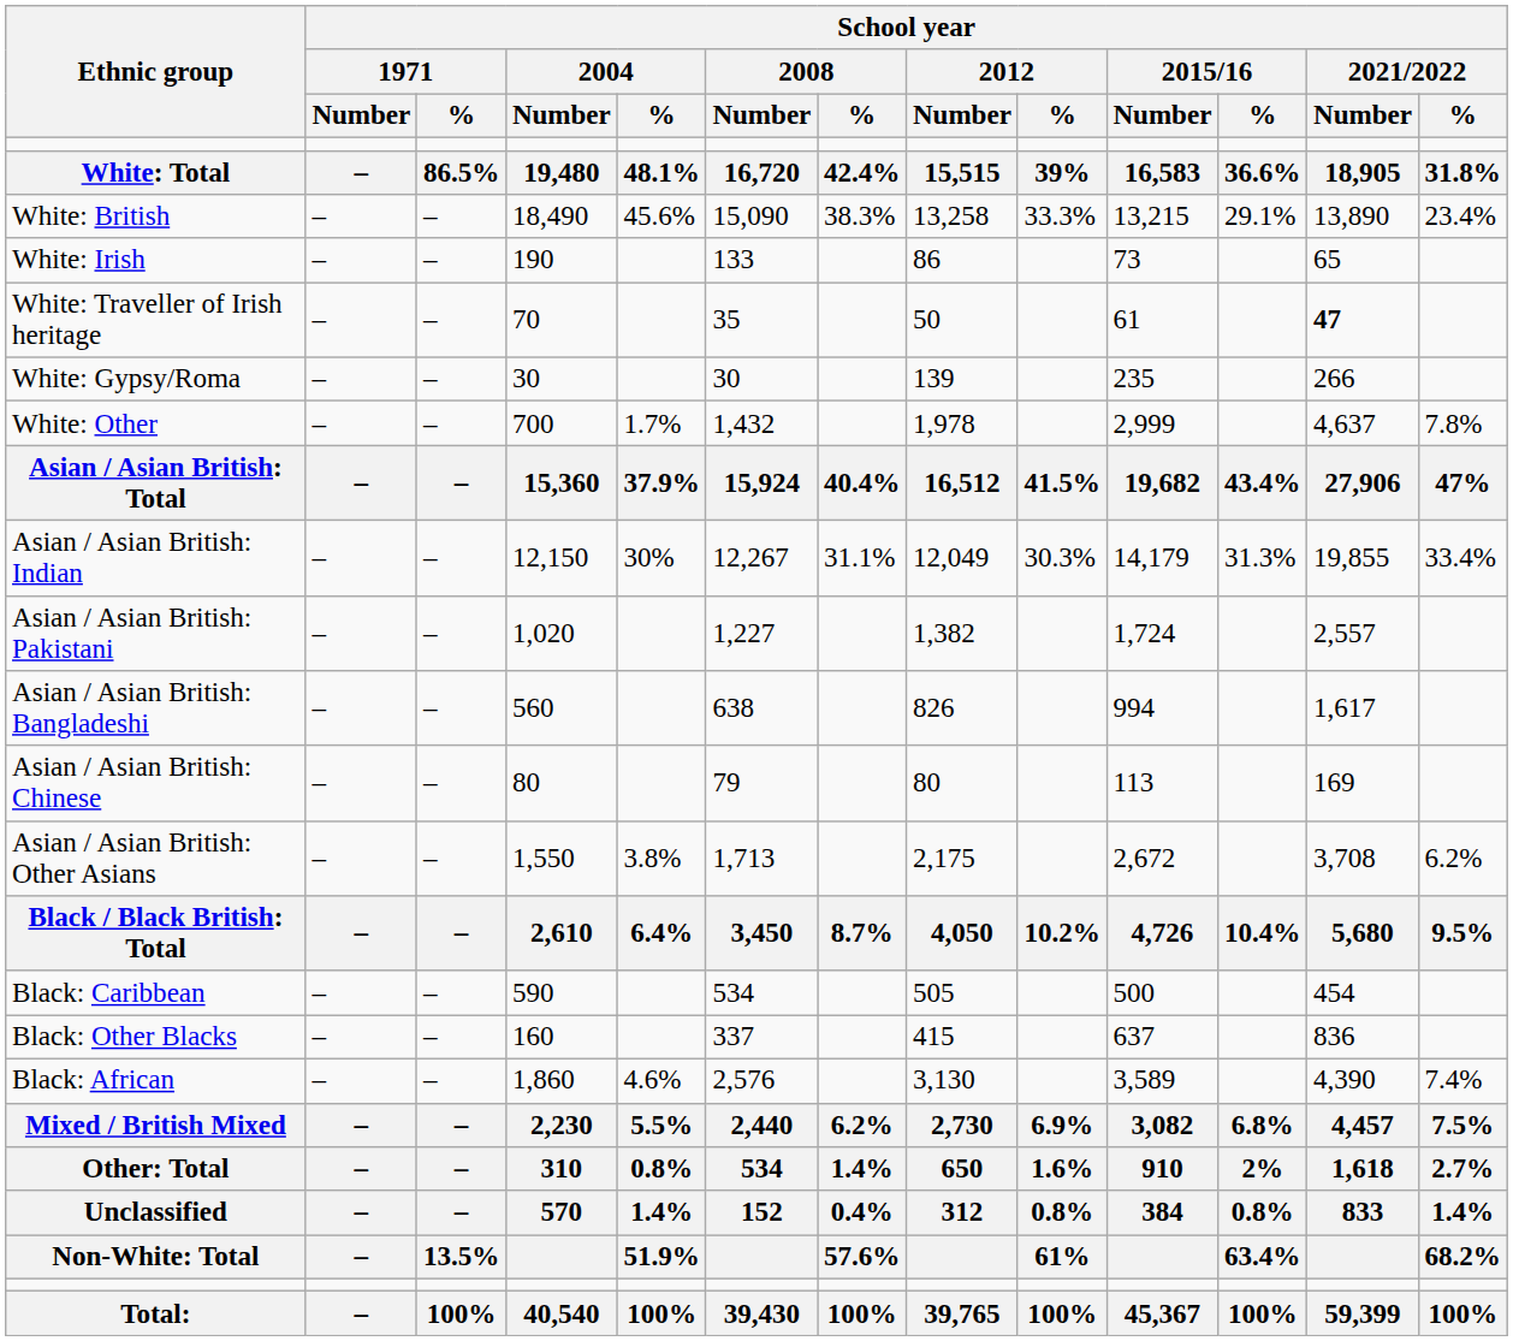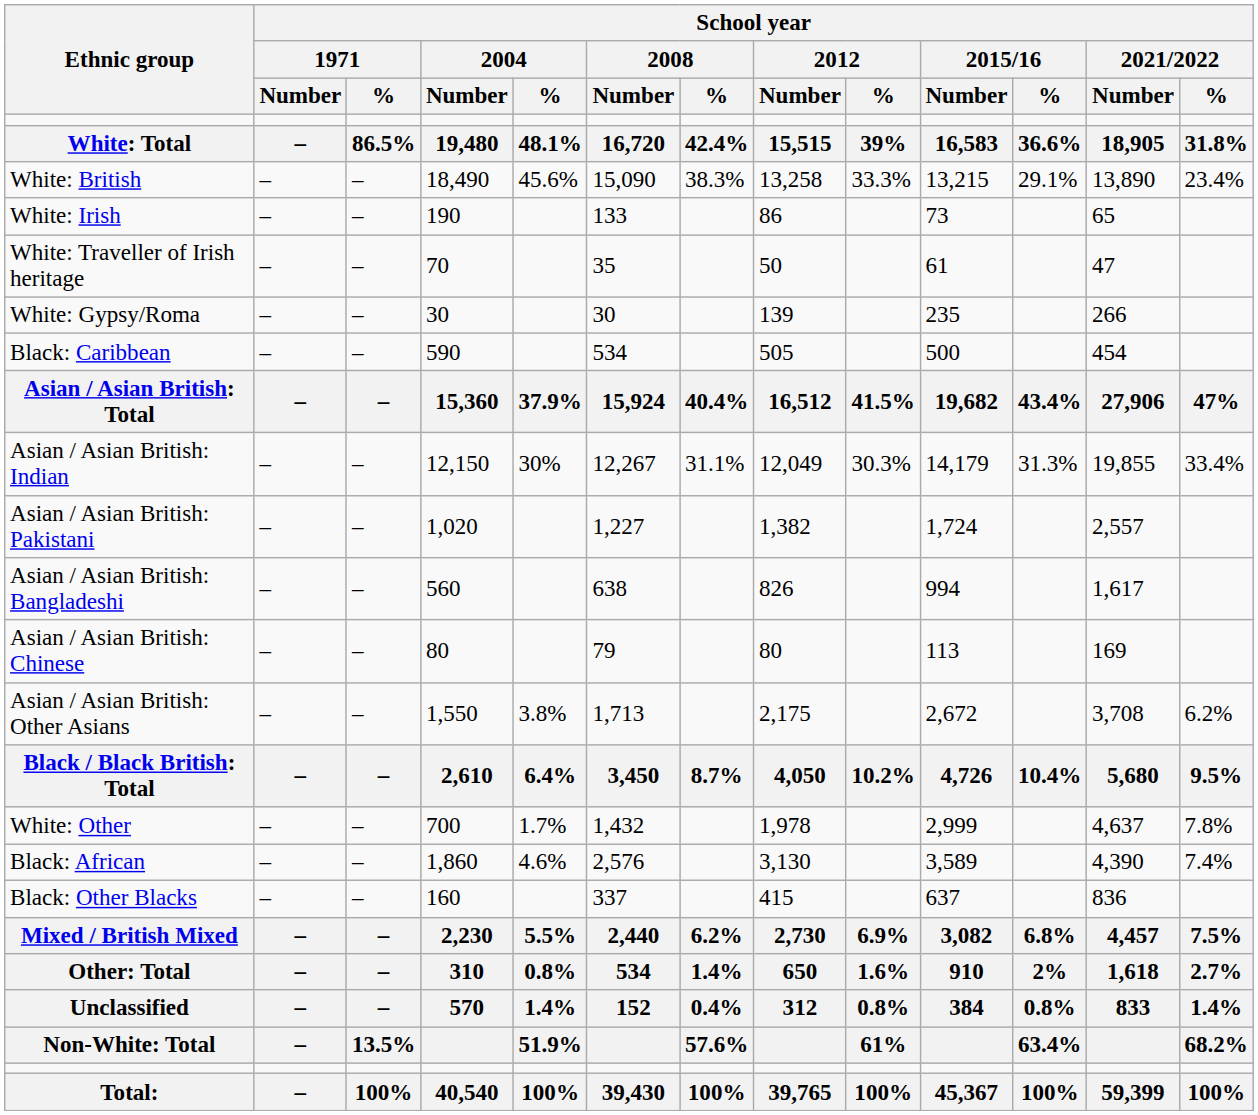 <table class="wikitable">
 <tr>
 <th rowspan="3">Ethnic group</th>
 <th colspan="12">School year</th>
 </tr>
 <tr>
 <th colspan="2">1971</th>
 <th colspan="2">2004</th>
 <th colspan="2">2008</th>
 <th colspan="2">2012</th>
 <th colspan="2">2015/16</th>
 <th colspan="2">2021/2022</th>
 </tr>
 <tr>
 <th>Number</th>
 <th>%</th>
 <th>Number</th>
 <th>%</th>
 <th>Number</th>
 <th>%</th>
 <th>Number</th>
 <th>%</th>
 <th>Number</th>
 <th>%</th>
 <th>Number</th>
 <th>%</th>
 </tr>
 <tr>
 <td></td>
 <td></td>
 <td></td>
 <td></td>
 <td></td>
 <td></td>
 <td></td>
 <td></td>
 <td></td>
 <td></td>
 <td></td>
 <td></td>
 <td></td>
 </tr>
 <tr>
 <th><a href='#'>White</a>: Total</th>
 <th>–</th>
 <th>86.5%</th>
 <th>19,480</th>
 <th>48.1%</th>
 <th>16,720</th>
 <th>42.4%</th>
 <th>15,515</th>
 <th>39%</th>
 <th>16,583</th>
 <th>36.6%</th>
 <th>18,905</th>
 <th>31.8%</th>
 </tr>
 <tr>
 <td>White: <a href='#'>British</a></td>
 <td>–</td>
 <td>–</td>
 <td>18,490</td>
 <td>45.6%</td>
 <td>15,090</td>
 <td>38.3%</td>
 <td>13,258</td>
 <td>33.3%</td>
 <td>13,215</td>
 <td>29.1%</td>
 <td>13,890</td>
 <td>23.4%</td>
 </tr>
 <tr>
 <td>White: <a href='#'>Irish</a></td>
 <td>–</td>
 <td>–</td>
 <td>190</td>
 <td></td>
 <td>133</td>
 <td></td>
 <td>86</td>
 <td></td>
 <td>73</td>
 <td></td>
 <td>65</td>
 <td></td>
 </tr>
 <tr>
 <td>White: Traveller of Irish heritage</td>
 <td>–</td>
 <td>–</td>
 <td>70</td>
 <td></td>
 <td>35</td>
 <td></td>
 <td>50</td>
 <td></td>
 <td>61</td>
 <td></td>
-<td><strong>47</strong></td>
+<td>47</td>
 <td></td>
 </tr>
 <tr>
 <td>White: Gypsy/Roma</td>
 <td>–</td>
 <td>–</td>
 <td>30</td>
 <td></td>
 <td>30</td>
 <td></td>
 <td>139</td>
 <td></td>
 <td>235</td>
 <td></td>
 <td>266</td>
 <td></td>
 </tr>
 <tr>
-<td>White: <a href='#'>Other</a></td>
+<td>Black: <a href='#'>Caribbean</a></td>
 <td>–</td>
 <td>–</td>
-<td>700</td>
-<td>1.7%</td>
-<td>1,432</td>
+<td>590</td>
 <td></td>
-<td>1,978</td>
+<td>534</td>
 <td></td>
-<td>2,999</td>
+<td>505</td>
 <td></td>
-<td>4,637</td>
-<td>7.8%</td>
+<td>500</td>
+<td></td>
+<td>454</td>
+<td></td>
 </tr>
 <tr>
 <th><a href='#'>Asian / Asian British</a>: Total</th>
 <th>–</th>
 <th>–</th>
 <th>15,360</th>
 <th>37.9%</th>
 <th>15,924</th>
 <th>40.4%</th>
 <th>16,512</th>
 <th>41.5%</th>
 <th>19,682</th>
 <th>43.4%</th>
 <th>27,906</th>
 <th>47%</th>
 </tr>
 <tr>
 <td>Asian / Asian British: <a href='#'>Indian</a></td>
 <td>–</td>
 <td>–</td>
 <td>12,150</td>
 <td>30%</td>
 <td>12,267</td>
 <td>31.1%</td>
 <td>12,049</td>
 <td>30.3%</td>
 <td>14,179</td>
 <td>31.3%</td>
 <td>19,855</td>
 <td>33.4%</td>
 </tr>
 <tr>
 <td>Asian / Asian British: <a href='#'>Pakistani</a></td>
 <td>–</td>
 <td>–</td>
 <td>1,020</td>
 <td></td>
 <td>1,227</td>
 <td></td>
 <td>1,382</td>
 <td></td>
 <td>1,724</td>
 <td></td>
 <td>2,557</td>
 <td></td>
 </tr>
 <tr>
 <td>Asian / Asian British: <a href='#'>Bangladeshi</a></td>
 <td>–</td>
 <td>–</td>
 <td>560</td>
 <td></td>
 <td>638</td>
 <td></td>
 <td>826</td>
 <td></td>
 <td>994</td>
 <td></td>
 <td>1,617</td>
 <td></td>
 </tr>
 <tr>
 <td>Asian / Asian British: <a href='#'>Chinese</a></td>
 <td>–</td>
 <td>–</td>
 <td>80</td>
 <td></td>
 <td>79</td>
 <td></td>
 <td>80</td>
 <td></td>
 <td>113</td>
 <td></td>
 <td>169</td>
 <td></td>
 </tr>
 <tr>
 <td>Asian / Asian British: Other Asians</td>
 <td>–</td>
 <td>–</td>
 <td>1,550</td>
 <td>3.8%</td>
 <td>1,713</td>
 <td></td>
 <td>2,175</td>
 <td></td>
 <td>2,672</td>
 <td></td>
 <td>3,708</td>
 <td>6.2%</td>
 </tr>
 <tr>
 <th><a href='#'>Black / Black British</a>: Total</th>
 <th>–</th>
 <th>–</th>
 <th>2,610</th>
 <th>6.4%</th>
 <th>3,450</th>
 <th>8.7%</th>
 <th>4,050</th>
 <th>10.2%</th>
 <th>4,726</th>
 <th>10.4%</th>
 <th>5,680</th>
 <th>9.5%</th>
 </tr>
 <tr>
-<td>Black: <a href='#'>Caribbean</a></td>
+<td>White: <a href='#'>Other</a></td>
 <td>–</td>
 <td>–</td>
-<td>590</td>
+<td>700</td>
+<td>1.7%</td>
+<td>1,432</td>
 <td></td>
-<td>534</td>
+<td>1,978</td>
 <td></td>
-<td>505</td>
+<td>2,999</td>
 <td></td>
-<td>500</td>
+<td>4,637</td>
+<td>7.8%</td>
+</tr>
+<tr>
+<td>Black: <a href='#'>African</a></td>
+<td>–</td>
+<td>–</td>
+<td>1,860</td>
+<td>4.6%</td>
+<td>2,576</td>
 <td></td>
-<td>454</td>
+<td>3,130</td>
 <td></td>
+<td>3,589</td>
+<td></td>
+<td>4,390</td>
+<td>7.4%</td>
 </tr>
 <tr>
 <td>Black: <a href='#'>Other Blacks</a></td>
 <td>–</td>
 <td>–</td>
 <td>160</td>
 <td></td>
 <td>337</td>
 <td></td>
 <td>415</td>
 <td></td>
 <td>637</td>
 <td></td>
 <td>836</td>
 <td></td>
-</tr>
-<tr>
-<td>Black: <a href='#'>African</a></td>
-<td>–</td>
-<td>–</td>
-<td>1,860</td>
-<td>4.6%</td>
-<td>2,576</td>
-<td></td>
-<td>3,130</td>
-<td></td>
-<td>3,589</td>
-<td></td>
-<td>4,390</td>
-<td>7.4%</td>
 </tr>
 <tr>
 <th><a href='#'>Mixed / British Mixed</a></th>
 <th>–</th>
 <th>–</th>
 <th>2,230</th>
 <th>5.5%</th>
 <th>2,440</th>
 <th>6.2%</th>
 <th>2,730</th>
 <th>6.9%</th>
 <th>3,082</th>
 <th>6.8%</th>
 <th>4,457</th>
 <th>7.5%</th>
 </tr>
 <tr>
 <th>Other: Total</th>
 <th>–</th>
 <th>–</th>
 <th>310</th>
 <th>0.8%</th>
 <th>534</th>
 <th>1.4%</th>
 <th>650</th>
 <th>1.6%</th>
 <th>910</th>
 <th>2%</th>
 <th>1,618</th>
 <th>2.7%</th>
 </tr>
 <tr>
 <th>Unclassified</th>
 <th>–</th>
 <th>–</th>
 <th>570</th>
 <th>1.4%</th>
 <th>152</th>
 <th>0.4%</th>
 <th>312</th>
 <th>0.8%</th>
 <th>384</th>
 <th>0.8%</th>
 <th>833</th>
 <th>1.4%</th>
 </tr>
 <tr>
 <th>Non-White: Total</th>
 <th>–</th>
 <th>13.5%</th>
 <th></th>
 <th>51.9%</th>
 <th></th>
 <th>57.6%</th>
 <th></th>
 <th>61%</th>
 <th></th>
 <th>63.4%</th>
 <th></th>
 <th>68.2%</th>
 </tr>
 <tr>
 <td></td>
 <td></td>
 <td></td>
 <td></td>
 <td></td>
 <td></td>
 <td></td>
 <td></td>
 <td></td>
 <td></td>
 <td></td>
 <td></td>
 <td></td>
 </tr>
 <tr>
 <th>Total:</th>
 <th>–</th>
 <th>100%</th>
 <th>40,540</th>
 <th>100%</th>
 <th>39,430</th>
 <th>100%</th>
 <th>39,765</th>
 <th>100%</th>
 <th>45,367</th>
 <th>100%</th>
 <th>59,399</th>
 <th>100%</th>
 </tr>
 </table>
